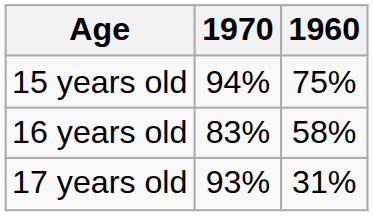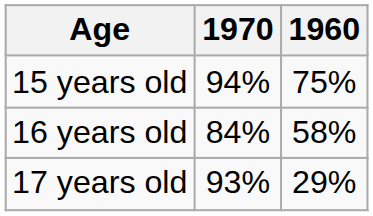 <table class="wikitable" align="right" style="text-align:center; margin: 1em 1em;">
 <tr>
 <th>Age</th>
 <th>1970</th>
 <th>1960</th>
 </tr>
 <tr>
 <td>15 years old</td>
 <td>94%</td>
 <td>75%</td>
 </tr>
 <tr>
 <td>16 years old</td>
-<td>83%</td>
+<td>84%</td>
 <td>58%</td>
 </tr>
 <tr>
 <td>17 years old</td>
 <td>93%</td>
-<td>31%</td>
+<td>29%</td>
 </tr>
 </table>
